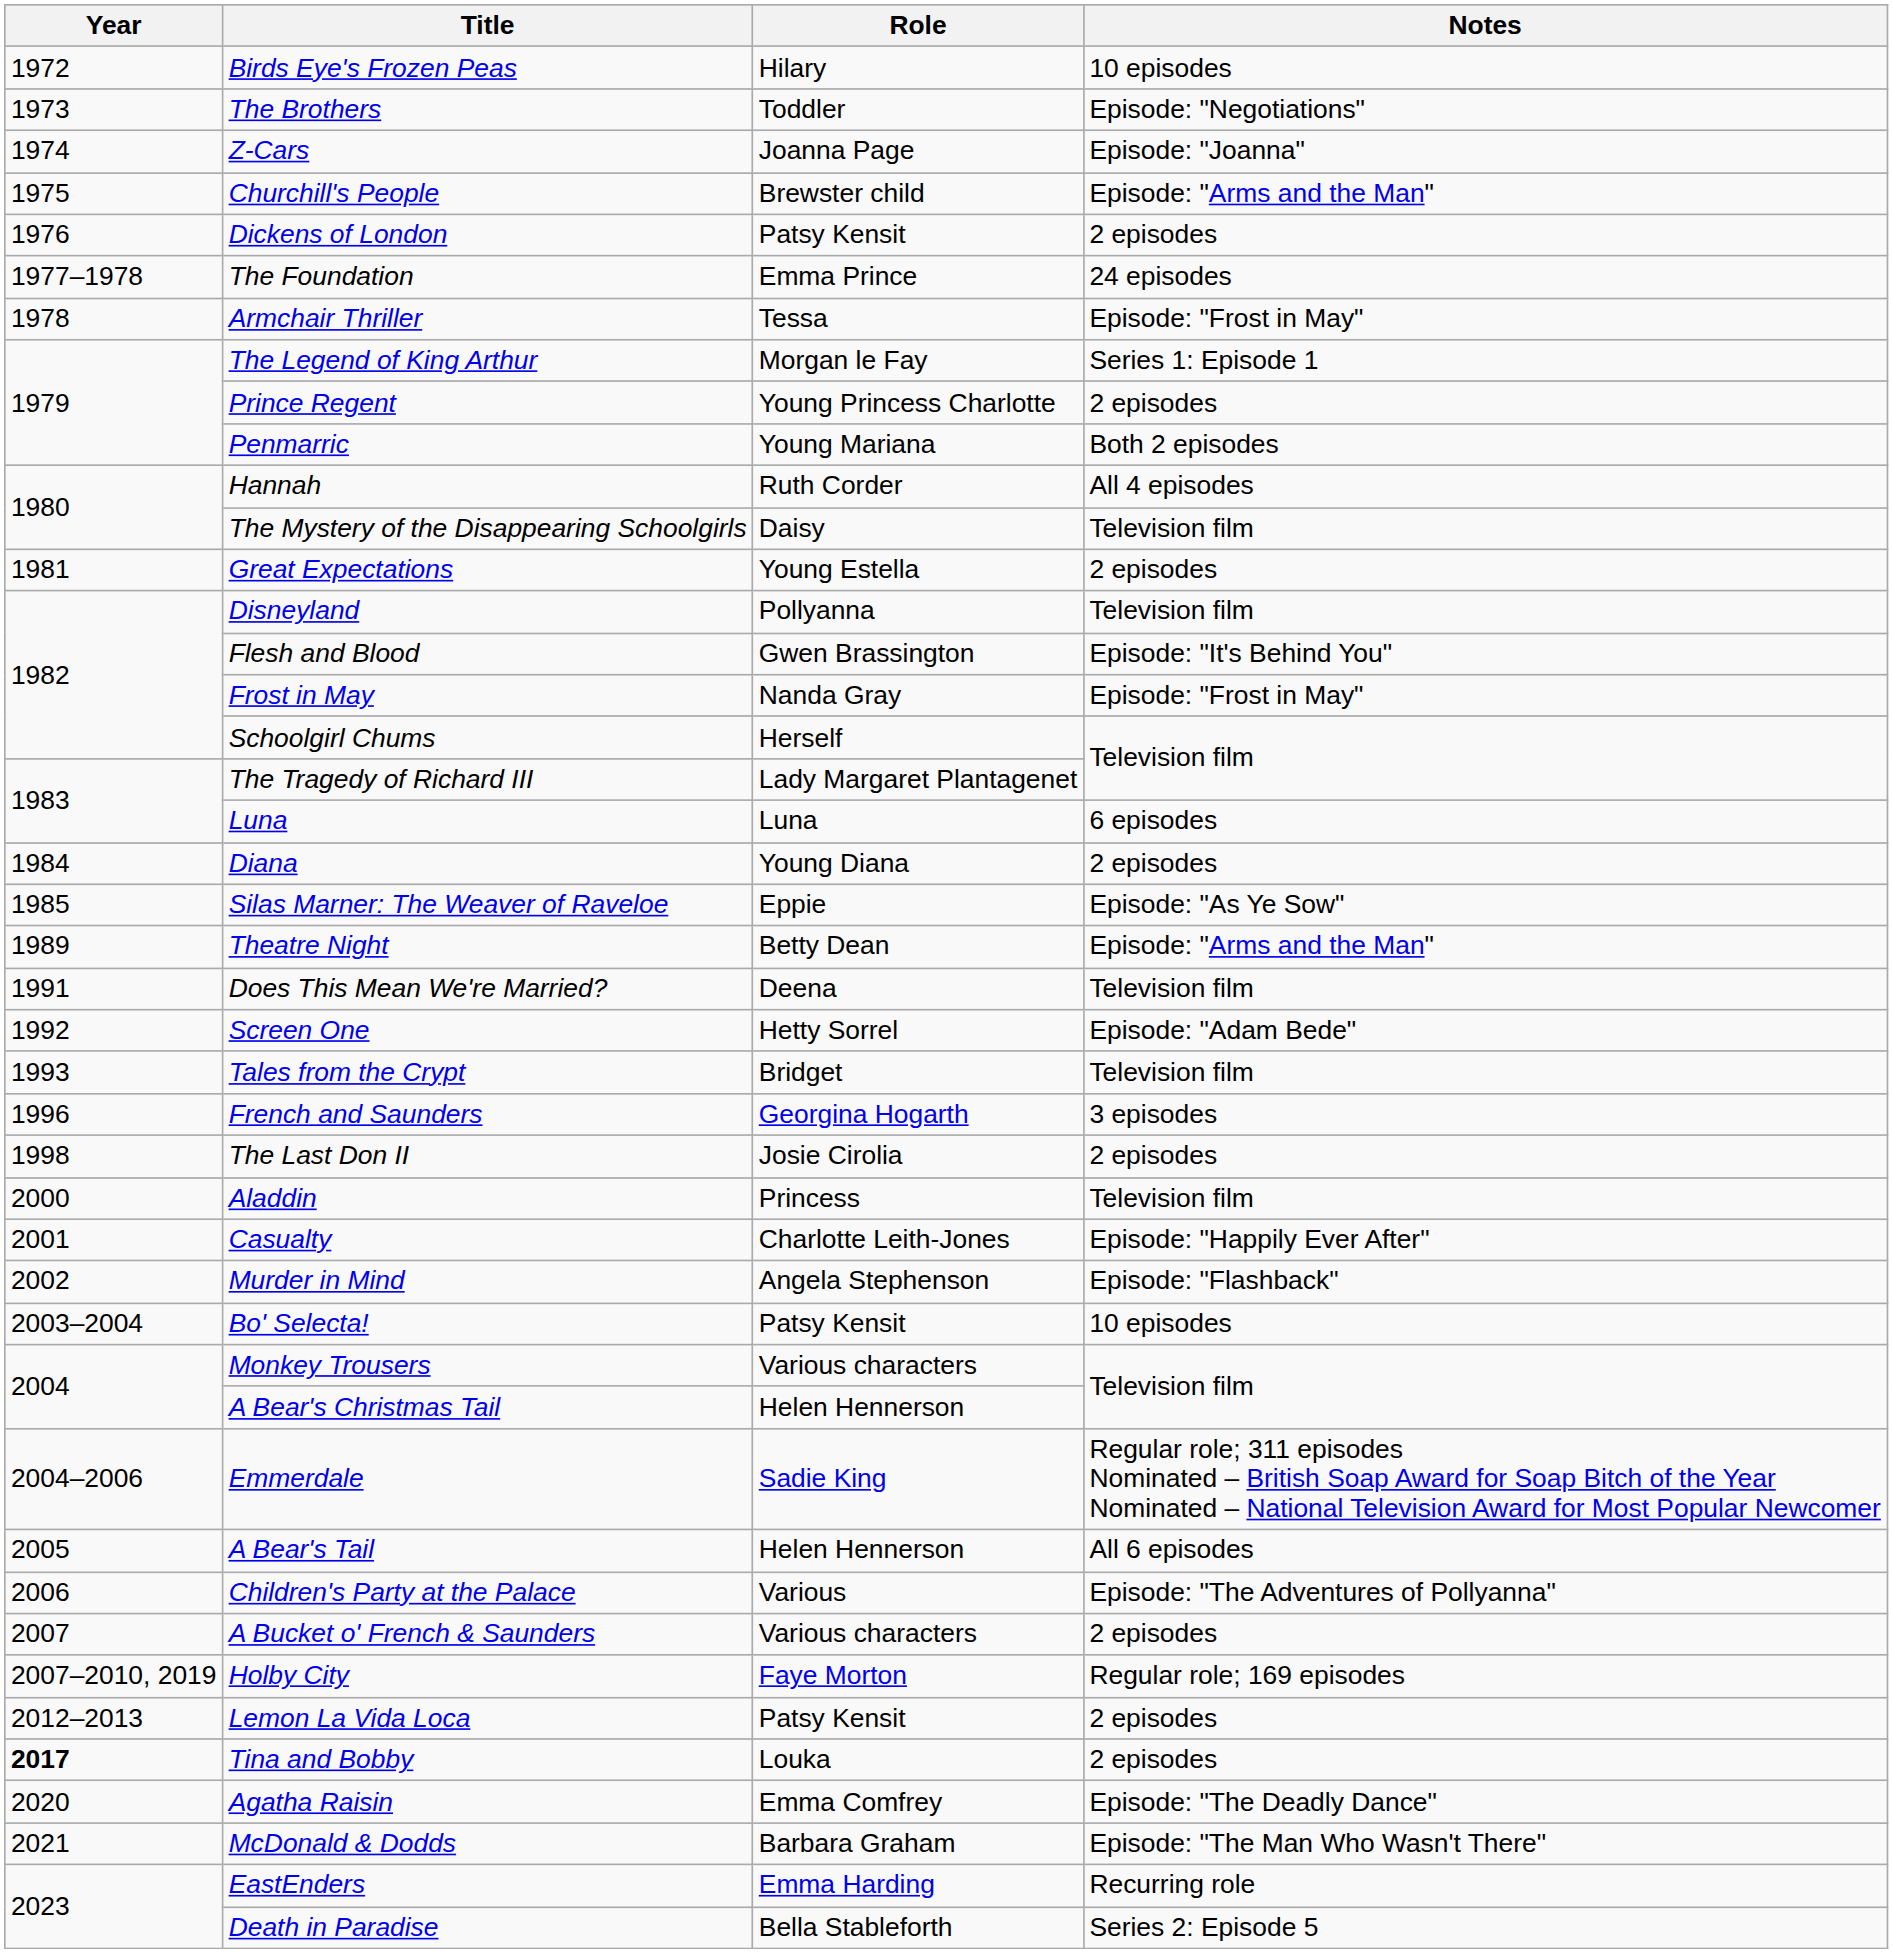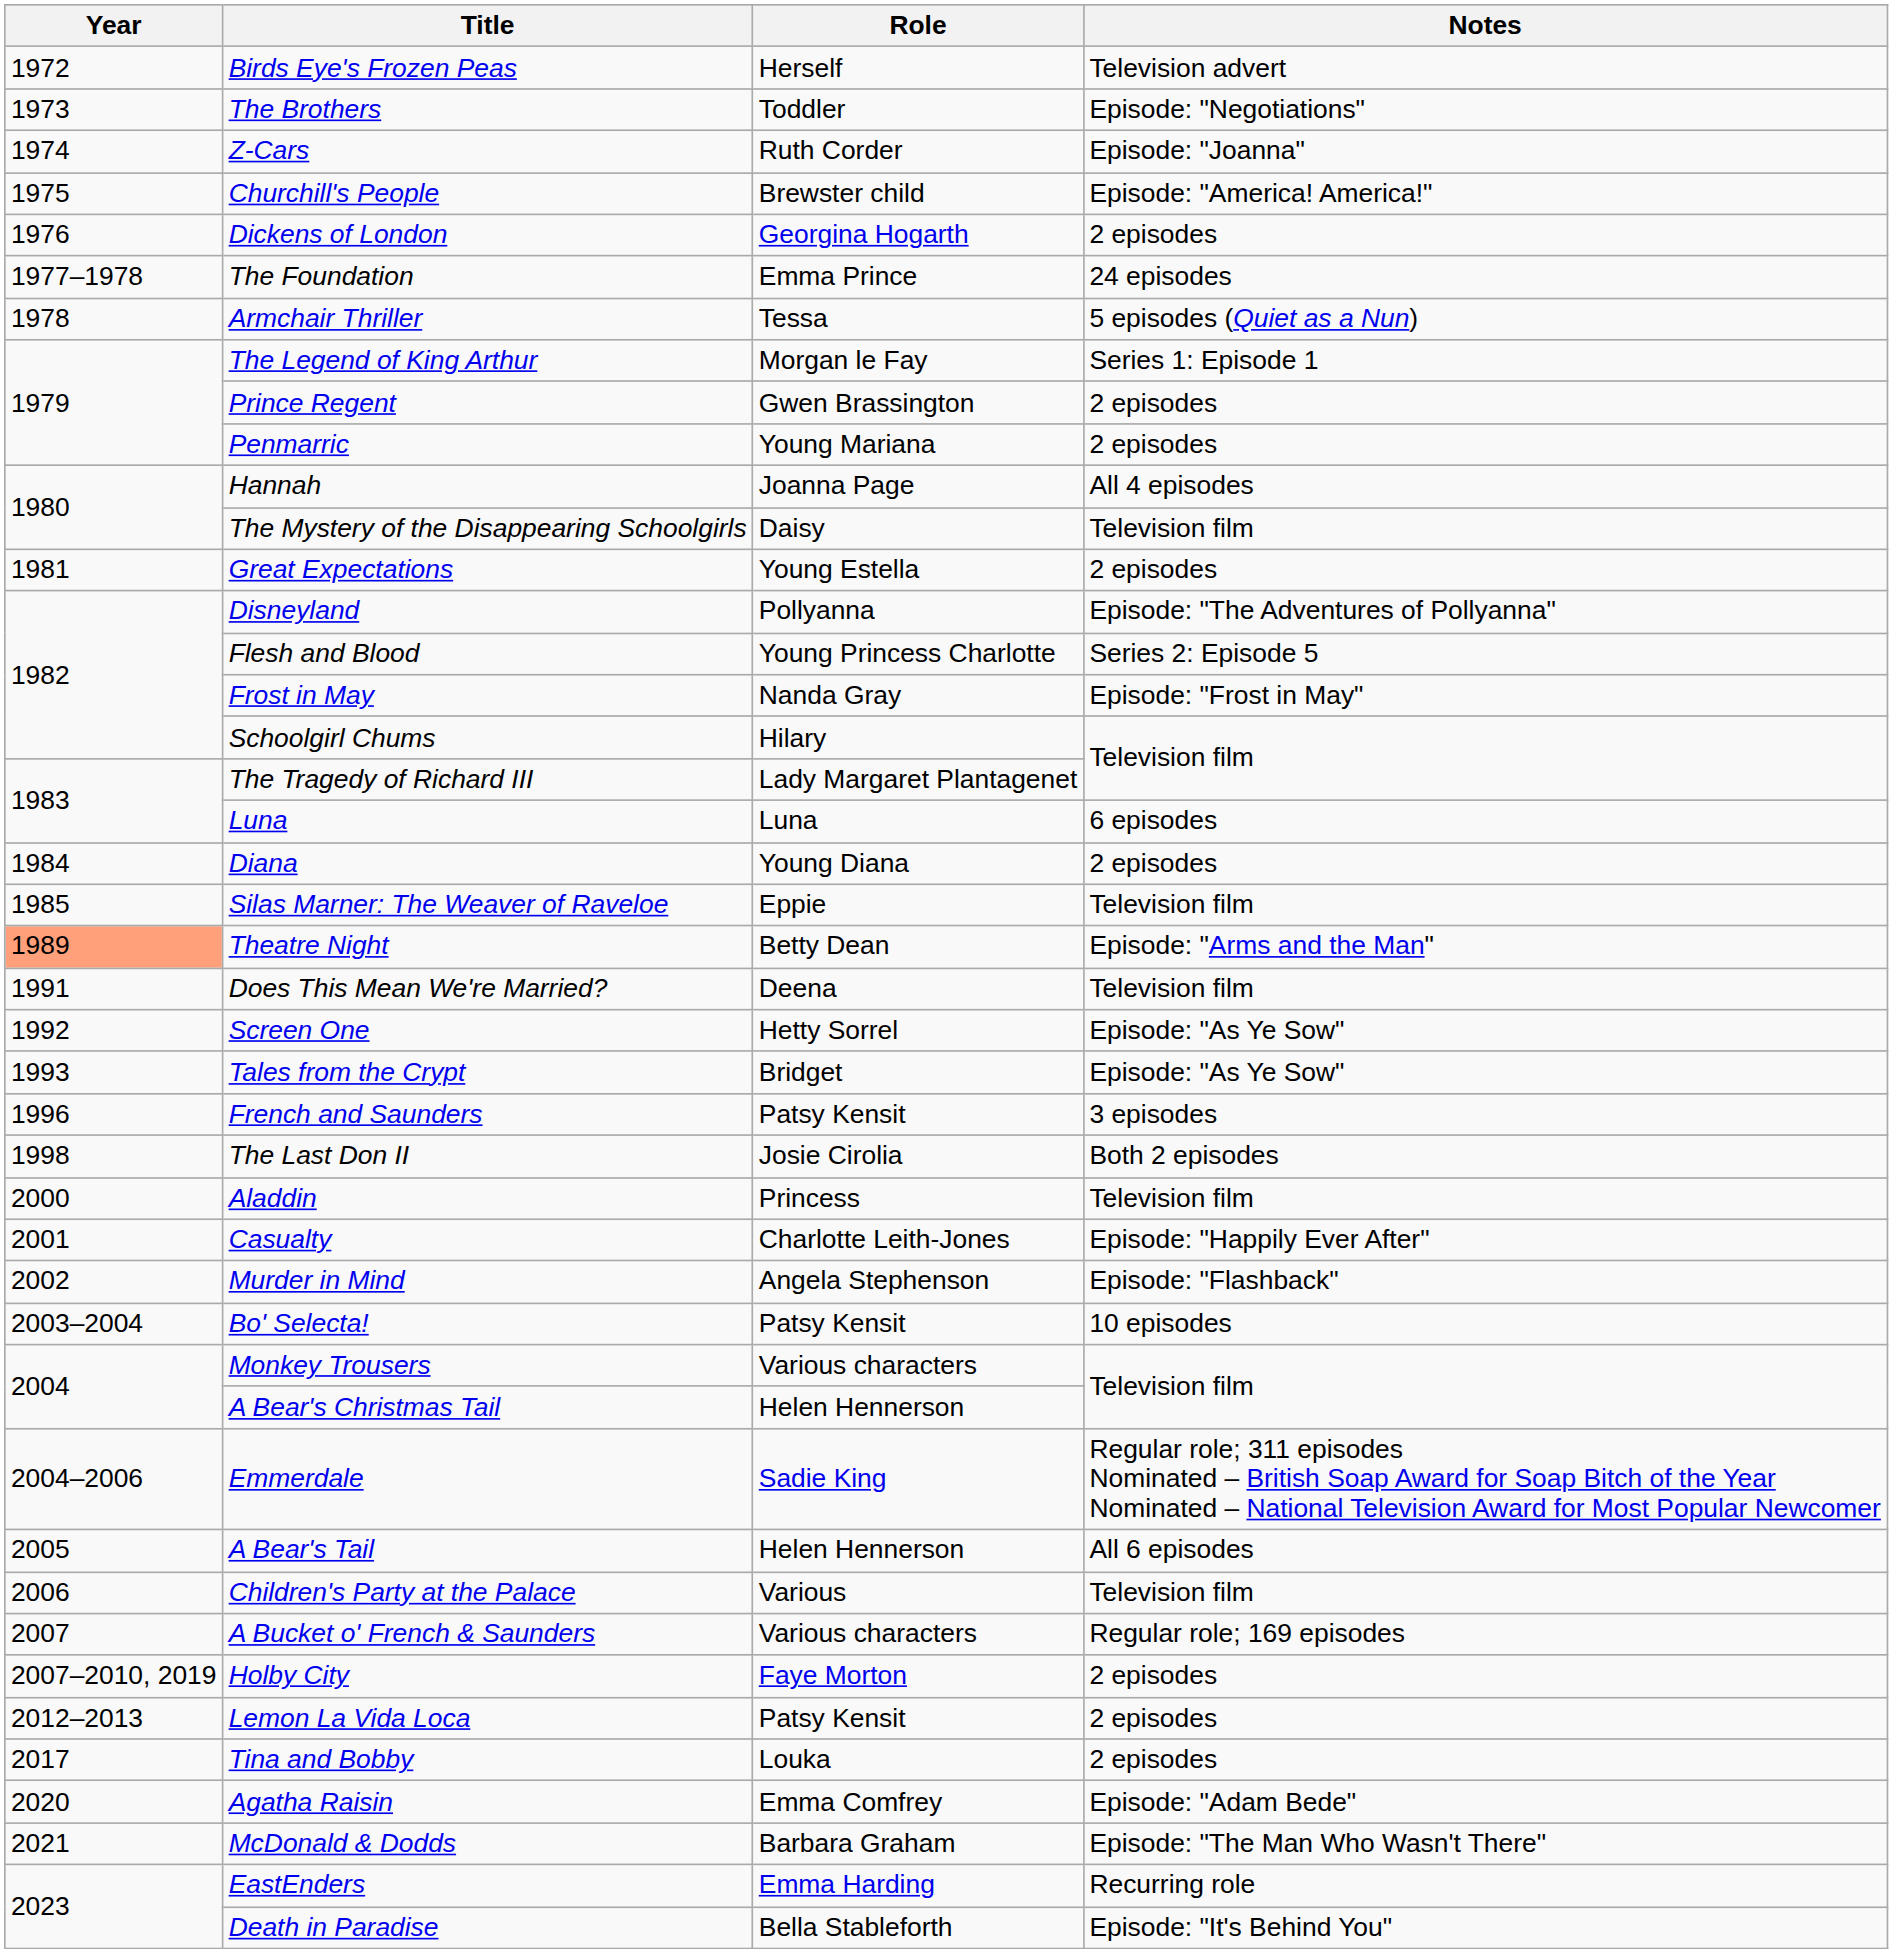 <table class="wikitable">
 <tr>
 <th>Year</th>
 <th>Title</th>
 <th>Role</th>
 <th>Notes</th>
 </tr>
 <tr>
 <td>1972</td>
 <td><em><a href='#'>Birds Eye's Frozen Peas</a></em></td>
-<td>Hilary</td>
-<td>10 episodes</td>
+<td>Herself</td>
+<td>Television advert</td>
 </tr>
 <tr>
 <td>1973</td>
 <td><em><a href='#'>The Brothers</a></em></td>
 <td>Toddler</td>
 <td>Episode: "Negotiations"</td>
 </tr>
 <tr>
 <td>1974</td>
 <td><em><a href='#'>Z-Cars</a></em></td>
-<td>Joanna Page</td>
+<td>Ruth Corder</td>
 <td>Episode: "Joanna"</td>
 </tr>
 <tr>
 <td>1975</td>
 <td><em><a href='#'>Churchill's People</a></em></td>
 <td>Brewster child</td>
-<td>Episode: "<a href='#'>Arms and the Man</a>"</td>
+<td>Episode: "America! America!"</td>
 </tr>
 <tr>
 <td>1976</td>
 <td><em><a href='#'>Dickens of London</a></em></td>
-<td>Patsy Kensit</td>
+<td><a href='#'>Georgina Hogarth</a></td>
 <td>2 episodes</td>
 </tr>
 <tr>
 <td>1977–1978</td>
 <td><em>The Foundation</em></td>
 <td>Emma Prince</td>
 <td>24 episodes</td>
 </tr>
 <tr>
 <td>1978</td>
 <td><em><a href='#'>Armchair Thriller</a></em></td>
 <td>Tessa</td>
-<td>Episode: "Frost in May"</td>
+<td>5 episodes (<em><a href='#'>Quiet as a Nun</a></em>)</td>
 </tr>
 <tr>
 <td rowspan="3">1979</td>
 <td><em><a href='#'>The Legend of King Arthur</a></em></td>
 <td>Morgan le Fay</td>
 <td>Series 1: Episode 1</td>
 </tr>
 <tr>
 <td><em><a href='#'>Prince Regent</a></em></td>
-<td>Young Princess Charlotte</td>
+<td>Gwen Brassington</td>
 <td>2 episodes</td>
 </tr>
 <tr>
 <td><em><a href='#'>Penmarric</a></em></td>
 <td>Young Mariana</td>
-<td>Both 2 episodes</td>
+<td>2 episodes</td>
 </tr>
 <tr>
 <td rowspan="2">1980</td>
 <td><em>Hannah</em></td>
-<td>Ruth Corder</td>
+<td>Joanna Page</td>
 <td>All 4 episodes</td>
 </tr>
 <tr>
 <td><em>The Mystery of the Disappearing Schoolgirls</em></td>
 <td>Daisy</td>
 <td>Television film</td>
 </tr>
 <tr>
 <td>1981</td>
 <td><em><a href='#'>Great Expectations</a></em></td>
 <td>Young Estella</td>
 <td>2 episodes</td>
 </tr>
 <tr>
 <td rowspan="4">1982</td>
 <td><em><a href='#'>Disneyland</a></em></td>
 <td>Pollyanna</td>
-<td>Television film</td>
+<td>Episode: "The Adventures of Pollyanna"</td>
 </tr>
 <tr>
 <td><em>Flesh and Blood</em></td>
-<td>Gwen Brassington</td>
-<td>Episode: "It's Behind You"</td>
+<td>Young Princess Charlotte</td>
+<td>Series 2: Episode 5</td>
 </tr>
 <tr>
 <td><em><a href='#'>Frost in May</a></em></td>
 <td>Nanda Gray</td>
 <td>Episode: "Frost in May"</td>
 </tr>
 <tr>
 <td><em>Schoolgirl Chums</em></td>
-<td>Herself</td>
+<td>Hilary</td>
 <td rowspan="2">Television film</td>
 </tr>
 <tr>
 <td rowspan="2">1983</td>
 <td><em>The Tragedy of Richard III</em></td>
 <td>Lady Margaret Plantagenet</td>
 </tr>
 <tr>
 <td><em><a href='#'>Luna</a></em></td>
 <td>Luna</td>
 <td>6 episodes</td>
 </tr>
 <tr>
 <td>1984</td>
 <td><em><a href='#'>Diana</a></em></td>
 <td>Young Diana</td>
 <td>2 episodes</td>
 </tr>
 <tr>
 <td>1985</td>
 <td><em><a href='#'>Silas Marner: The Weaver of Raveloe</a></em></td>
 <td>Eppie</td>
-<td>Episode: "As Ye Sow"</td>
+<td>Television film</td>
 </tr>
 <tr>
-<td>1989</td>
+<td style="background: lightsalmon;">1989</td>
 <td><em><a href='#'>Theatre Night</a></em></td>
 <td>Betty Dean</td>
 <td>Episode: "<a href='#'>Arms and the Man</a>"</td>
 </tr>
 <tr>
 <td>1991</td>
 <td><em>Does This Mean We're Married?</em></td>
 <td>Deena</td>
 <td>Television film</td>
 </tr>
 <tr>
 <td>1992</td>
 <td><em><a href='#'>Screen One</a></em></td>
 <td>Hetty Sorrel</td>
-<td>Episode: "Adam Bede"</td>
+<td>Episode: "As Ye Sow"</td>
 </tr>
 <tr>
 <td>1993</td>
 <td><em><a href='#'>Tales from the Crypt</a></em></td>
 <td>Bridget</td>
-<td>Television film</td>
+<td>Episode: "As Ye Sow"</td>
 </tr>
 <tr>
 <td>1996</td>
 <td><em><a href='#'>French and Saunders</a></em></td>
-<td><a href='#'>Georgina Hogarth</a></td>
+<td>Patsy Kensit</td>
 <td>3 episodes</td>
 </tr>
 <tr>
 <td>1998</td>
 <td><em>The Last Don II</em></td>
 <td>Josie Cirolia</td>
-<td>2 episodes</td>
+<td>Both 2 episodes</td>
 </tr>
 <tr>
 <td>2000</td>
 <td><em><a href='#'>Aladdin</a></em></td>
 <td>Princess</td>
 <td>Television film</td>
 </tr>
 <tr>
 <td>2001</td>
 <td><em><a href='#'>Casualty</a></em></td>
 <td>Charlotte Leith-Jones</td>
 <td>Episode: "Happily Ever After"</td>
 </tr>
 <tr>
 <td>2002</td>
 <td><em><a href='#'>Murder in Mind</a></em></td>
 <td>Angela Stephenson</td>
 <td>Episode: "Flashback"</td>
 </tr>
 <tr>
 <td>2003–2004</td>
 <td><em><a href='#'>Bo' Selecta!</a></em></td>
 <td>Patsy Kensit</td>
 <td>10 episodes</td>
 </tr>
 <tr>
 <td rowspan="2">2004</td>
 <td><em><a href='#'>Monkey Trousers</a></em></td>
 <td>Various characters</td>
 <td rowspan="2">Television film</td>
 </tr>
 <tr>
 <td><em><a href='#'>A Bear's Christmas Tail</a></em></td>
 <td>Helen Hennerson</td>
 </tr>
 <tr>
 <td>2004–2006</td>
 <td><em><a href='#'>Emmerdale</a></em></td>
 <td><a href='#'>Sadie King</a></td>
 <td>Regular role; 311 episodes<br>Nominated – <a href='#'>British Soap Award for Soap Bitch of the Year</a><br>Nominated – <a href='#'>National Television Award for Most Popular Newcomer</a></td>
 </tr>
 <tr>
 <td>2005</td>
 <td><em><a href='#'>A Bear's Tail</a></em></td>
 <td>Helen Hennerson</td>
 <td>All 6 episodes</td>
 </tr>
 <tr>
 <td>2006</td>
 <td><em><a href='#'>Children's Party at the Palace</a></em></td>
 <td>Various</td>
-<td>Episode: "The Adventures of Pollyanna"</td>
+<td>Television film</td>
 </tr>
 <tr>
 <td>2007</td>
 <td><em><a href='#'>A Bucket o' French & Saunders</a></em></td>
 <td>Various characters</td>
-<td>2 episodes</td>
+<td>Regular role; 169 episodes</td>
 </tr>
 <tr>
 <td>2007–2010, 2019</td>
 <td><em><a href='#'>Holby City</a></em></td>
 <td><a href='#'>Faye Morton</a></td>
-<td>Regular role; 169 episodes</td>
+<td>2 episodes</td>
 </tr>
 <tr>
 <td>2012–2013</td>
 <td><em><a href='#'>Lemon La Vida Loca</a></em></td>
 <td>Patsy Kensit</td>
 <td>2 episodes</td>
 </tr>
 <tr>
-<td><strong>2017</strong></td>
+<td>2017</td>
 <td><em><a href='#'>Tina and Bobby</a></em></td>
 <td>Louka</td>
 <td>2 episodes</td>
 </tr>
 <tr>
 <td>2020</td>
 <td><em><a href='#'>Agatha Raisin</a></em></td>
 <td>Emma Comfrey</td>
-<td>Episode: "The Deadly Dance"</td>
+<td>Episode: "Adam Bede"</td>
 </tr>
 <tr>
 <td>2021</td>
 <td><em><a href='#'>McDonald & Dodds</a></em></td>
 <td>Barbara Graham</td>
 <td>Episode: "The Man Who Wasn't There"</td>
 </tr>
 <tr>
 <td rowspan=2>2023</td>
 <td><em><a href='#'>EastEnders</a></em></td>
 <td><a href='#'>Emma Harding</a></td>
 <td>Recurring role</td>
 </tr>
 <tr>
 <td><em><a href='#'>Death in Paradise</a></em></td>
 <td>Bella Stableforth</td>
-<td>Series 2: Episode 5</td>
+<td>Episode: "It's Behind You"</td>
 </tr>
 </table>
